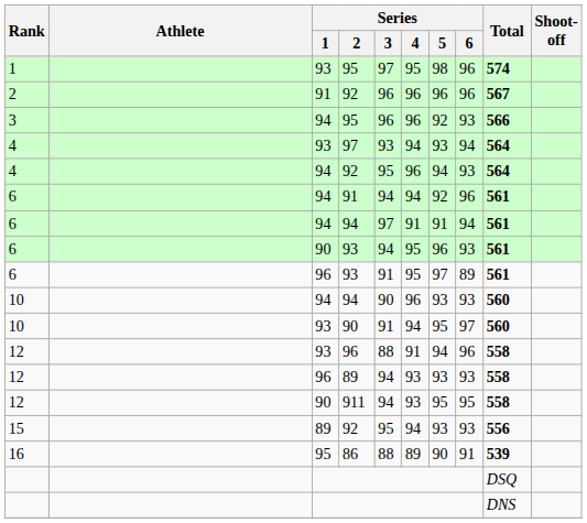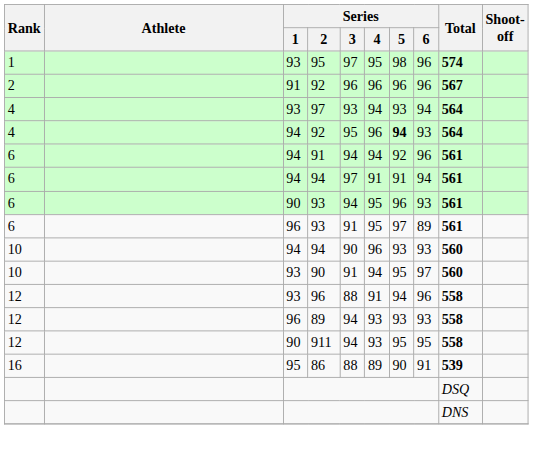 <table class="wikitable" style="font-size:95%" style="width:35em;" style="text-align:center">
 <tr>
 <th rowspan=2>Rank</th>
 <th rowspan=2 width=250>Athlete</th>
 <th colspan=6 width=160>Series</th>
 <th rowspan=2 width=40>Total</th>
 <th rowspan=2 width=40>Shoot-off</th>
 </tr>
 <tr>
 <th>1</th>
 <th>2</th>
 <th>3</th>
 <th>4</th>
 <th>5</th>
 <th>6</th>
 </tr>
 <tr bgcolor=ccffcc>
 <td>1</td>
 <td align=left></td>
 <td>93</td>
 <td>95</td>
 <td>97</td>
 <td>95</td>
 <td>98</td>
 <td>96</td>
 <td><strong>574</strong></td>
 <td></td>
 </tr>
 <tr bgcolor=ccffcc>
 <td>2</td>
 <td align=left></td>
 <td>91</td>
 <td>92</td>
 <td>96</td>
 <td>96</td>
 <td>96</td>
 <td>96</td>
 <td><strong>567</strong></td>
 <td></td>
 </tr>
 <tr bgcolor=ccffcc>
-<td>3</td>
-<td align=left></td>
-<td>94</td>
-<td>95</td>
-<td>96</td>
-<td>96</td>
-<td>92</td>
-<td>93</td>
-<td><strong>566</strong></td>
-<td></td>
-</tr>
-<tr bgcolor=ccffcc>
 <td>4</td>
 <td align=left></td>
 <td>93</td>
 <td>97</td>
 <td>93</td>
 <td>94</td>
 <td>93</td>
 <td>94</td>
 <td><strong>564</strong></td>
 <td></td>
 </tr>
 <tr bgcolor=ccffcc>
 <td>4</td>
 <td align=left></td>
 <td>94</td>
 <td>92</td>
 <td>95</td>
 <td>96</td>
-<td>94</td>
+<td><strong>94</strong></td>
 <td>93</td>
 <td><strong>564</strong></td>
 <td></td>
 </tr>
 <tr bgcolor=ccffcc>
 <td>6</td>
 <td align=left></td>
 <td>94</td>
 <td>91</td>
 <td>94</td>
 <td>94</td>
 <td>92</td>
 <td>96</td>
 <td><strong>561</strong></td>
 <td></td>
 </tr>
 <tr bgcolor=ccffcc>
 <td>6</td>
 <td align=left></td>
 <td>94</td>
 <td>94</td>
 <td>97</td>
 <td>91</td>
 <td>91</td>
 <td>94</td>
 <td><strong>561</strong></td>
 <td></td>
 </tr>
 <tr bgcolor=ccffcc>
 <td>6</td>
 <td align=left></td>
 <td>90</td>
 <td>93</td>
 <td>94</td>
 <td>95</td>
 <td>96</td>
 <td>93</td>
 <td><strong>561</strong></td>
 <td></td>
 </tr>
 <tr>
 <td>6</td>
 <td align=left></td>
 <td>96</td>
 <td>93</td>
 <td>91</td>
 <td>95</td>
 <td>97</td>
 <td>89</td>
 <td><strong>561</strong></td>
 <td></td>
 </tr>
 <tr>
 <td>10</td>
 <td align=left></td>
 <td>94</td>
 <td>94</td>
 <td>90</td>
 <td>96</td>
 <td>93</td>
 <td>93</td>
 <td><strong>560</strong></td>
 <td></td>
 </tr>
 <tr>
 <td>10</td>
 <td align=left></td>
 <td>93</td>
 <td>90</td>
 <td>91</td>
 <td>94</td>
 <td>95</td>
 <td>97</td>
 <td><strong>560</strong></td>
 <td></td>
 </tr>
 <tr>
 <td>12</td>
 <td align=left></td>
 <td>93</td>
 <td>96</td>
 <td>88</td>
 <td>91</td>
 <td>94</td>
 <td>96</td>
 <td><strong>558</strong></td>
 <td></td>
 </tr>
 <tr>
 <td>12</td>
 <td align=left></td>
 <td>96</td>
 <td>89</td>
 <td>94</td>
 <td>93</td>
 <td>93</td>
 <td>93</td>
 <td><strong>558</strong></td>
 <td></td>
 </tr>
 <tr>
 <td>12</td>
 <td align=left></td>
 <td>90</td>
 <td>911</td>
 <td>94</td>
 <td>93</td>
 <td>95</td>
 <td>95</td>
 <td><strong>558</strong></td>
 <td></td>
 </tr>
 <tr>
-<td>15</td>
-<td align=left></td>
-<td>89</td>
-<td>92</td>
-<td>95</td>
-<td>94</td>
-<td>93</td>
-<td>93</td>
-<td><strong>556</strong></td>
-<td></td>
-</tr>
-<tr>
 <td>16</td>
 <td align=left></td>
 <td>95</td>
 <td>86</td>
 <td>88</td>
 <td>89</td>
 <td>90</td>
 <td>91</td>
 <td><strong>539</strong></td>
 <td></td>
 </tr>
 <tr>
 <td></td>
 <td align=left></td>
 <td colspan=6></td>
 <td><em>DSQ</em></td>
 <td></td>
 </tr>
 <tr>
 <td></td>
 <td align=left></td>
 <td colspan=6></td>
 <td><em>DNS</em></td>
 <td></td>
 </tr>
 <tr>
 </tr>
 </table>
